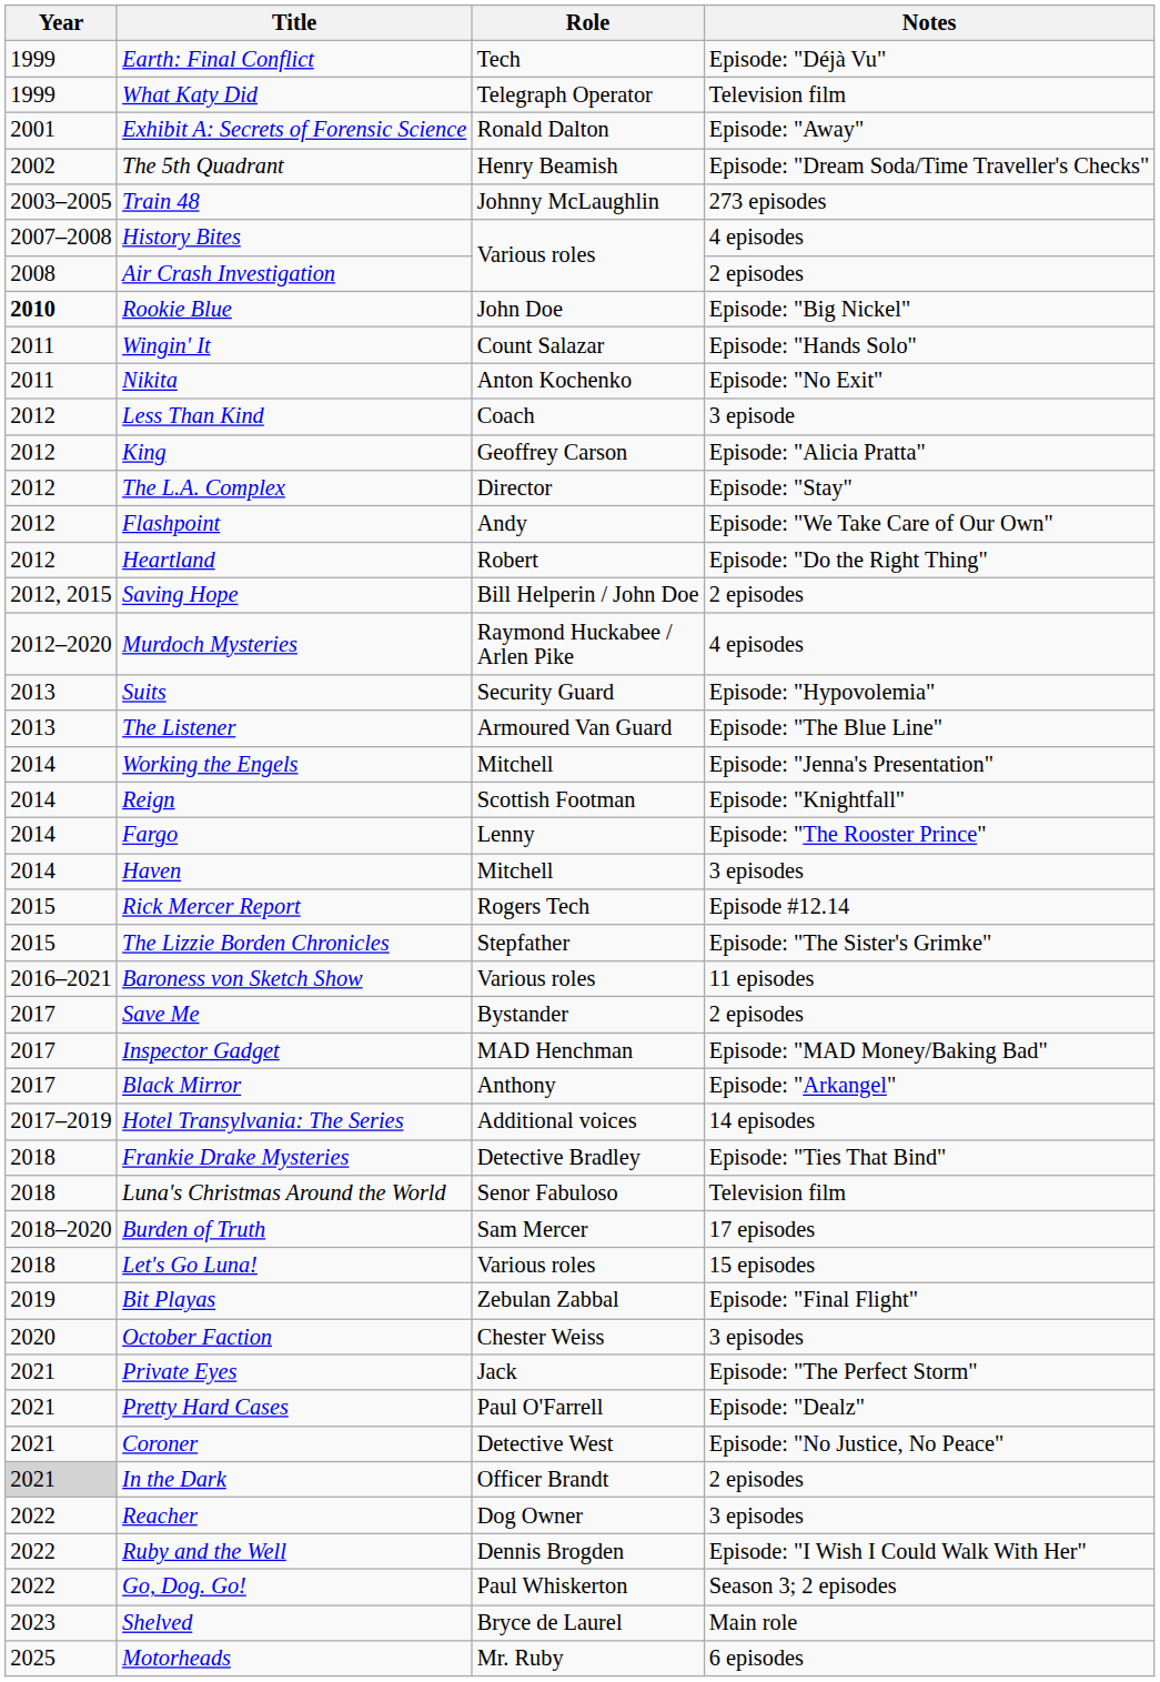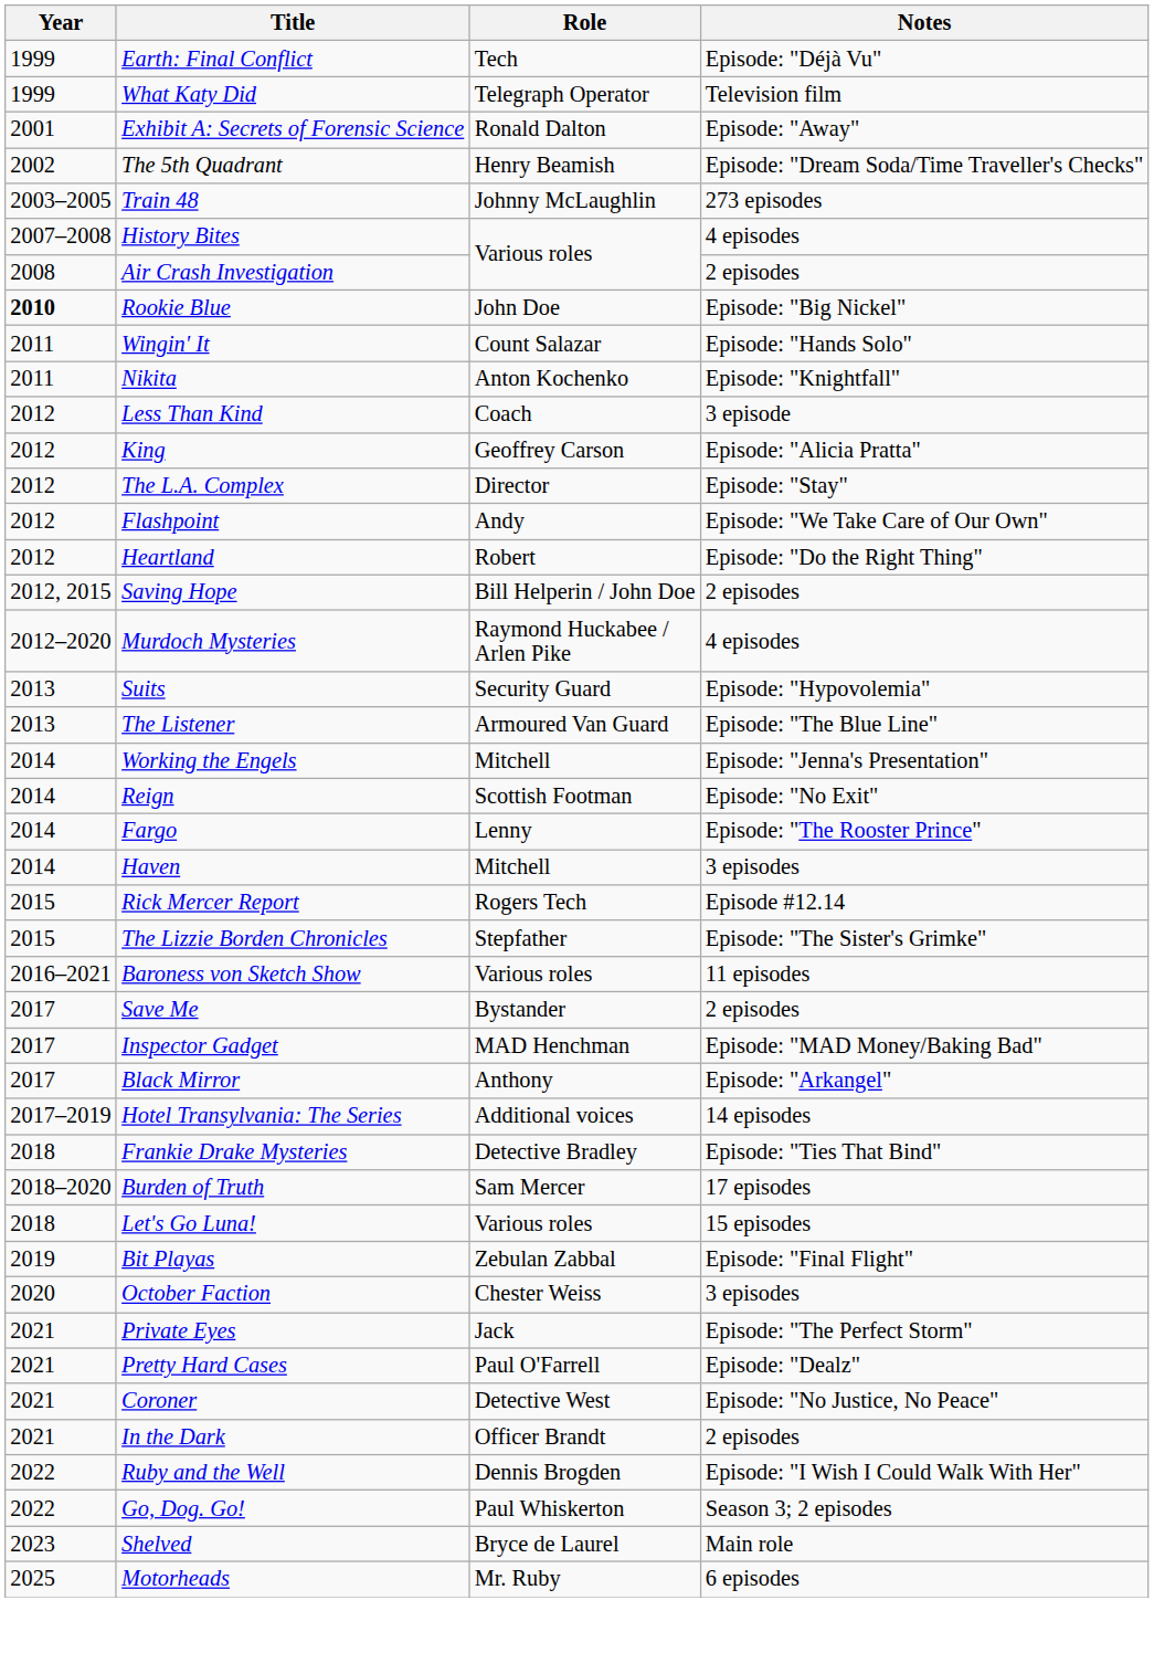 <table class="wikitable sortable">
 <tr>
 <th>Year</th>
 <th>Title</th>
 <th>Role</th>
 <th>Notes</th>
 </tr>
 <tr>
 <td>1999</td>
 <td><em><a href='#'>Earth: Final Conflict</a></em></td>
 <td>Tech</td>
 <td>Episode: "Déjà Vu"</td>
 </tr>
 <tr>
 <td>1999</td>
 <td><em><a href='#'>What Katy Did</a></em></td>
 <td>Telegraph Operator</td>
 <td>Television film</td>
 </tr>
 <tr>
 <td>2001</td>
 <td><em><a href='#'>Exhibit A: Secrets of Forensic Science</a></em></td>
 <td>Ronald Dalton</td>
 <td>Episode: "Away"</td>
 </tr>
 <tr>
 <td>2002</td>
 <td data-sort-value="5th Quadrant, The"><em>The 5th Quadrant</em></td>
 <td>Henry Beamish</td>
 <td>Episode: "Dream Soda/Time Traveller's Checks"</td>
 </tr>
 <tr>
 <td>2003–2005</td>
 <td><em><a href='#'>Train 48</a></em></td>
 <td>Johnny McLaughlin</td>
 <td>273 episodes</td>
 </tr>
 <tr>
 <td>2007–2008</td>
 <td><em><a href='#'>History Bites</a></em></td>
 <td rowspan="2">Various roles</td>
 <td>4 episodes</td>
 </tr>
 <tr>
 <td>2008</td>
 <td><em><a href='#'>Air Crash Investigation</a></em></td>
 <td>2 episodes</td>
 </tr>
 <tr>
 <td><strong>2010</strong></td>
 <td><em><a href='#'>Rookie Blue</a></em></td>
 <td>John Doe</td>
 <td>Episode: "Big Nickel"</td>
 </tr>
 <tr>
 <td>2011</td>
 <td><em><a href='#'>Wingin' It</a></em></td>
 <td>Count Salazar</td>
 <td>Episode: "Hands Solo"</td>
 </tr>
 <tr>
 <td>2011</td>
 <td><a href='#'><em>Nikita</em></a></td>
 <td>Anton Kochenko</td>
-<td>Episode: "No Exit"</td>
+<td>Episode: "Knightfall"</td>
 </tr>
 <tr>
 <td>2012</td>
 <td><em><a href='#'>Less Than Kind</a></em></td>
 <td>Coach</td>
 <td>3 episode</td>
 </tr>
 <tr>
 <td>2012</td>
 <td><a href='#'><em>King</em></a></td>
 <td>Geoffrey Carson</td>
 <td>Episode: "Alicia Pratta"</td>
 </tr>
 <tr>
 <td>2012</td>
 <td data-sort-value="L.A. Complex, The"><em><a href='#'>The L.A. Complex</a></em></td>
 <td>Director</td>
 <td>Episode: "Stay"</td>
 </tr>
 <tr>
 <td>2012</td>
 <td><a href='#'><em>Flashpoint</em></a></td>
 <td>Andy</td>
 <td>Episode: "We Take Care of Our Own"</td>
 </tr>
 <tr>
 <td>2012</td>
 <td><a href='#'><em>Heartland</em></a></td>
 <td>Robert</td>
 <td>Episode: "Do the Right Thing"</td>
 </tr>
 <tr>
 <td>2012, 2015</td>
 <td><em><a href='#'>Saving Hope</a></em></td>
 <td>Bill Helperin / John Doe</td>
 <td>2 episodes</td>
 </tr>
 <tr>
 <td>2012–2020</td>
 <td><em><a href='#'>Murdoch Mysteries</a></em></td>
 <td>Raymond Huckabee /<br>Arlen Pike</td>
 <td>4 episodes</td>
 </tr>
 <tr>
 <td>2013</td>
 <td><a href='#'><em>Suits</em></a></td>
 <td>Security Guard</td>
 <td>Episode: "Hypovolemia"</td>
 </tr>
 <tr>
 <td>2013</td>
 <td data-sort-value="Listener, The"><a href='#'><em>The Listener</em></a></td>
 <td>Armoured Van Guard</td>
 <td>Episode: "The Blue Line"</td>
 </tr>
 <tr>
 <td>2014</td>
 <td><em><a href='#'>Working the Engels</a></em></td>
 <td>Mitchell</td>
 <td>Episode: "Jenna's Presentation"</td>
 </tr>
 <tr>
 <td>2014</td>
 <td><a href='#'><em>Reign</em></a></td>
 <td>Scottish Footman</td>
-<td>Episode: "Knightfall"</td>
+<td>Episode: "No Exit"</td>
 </tr>
 <tr>
 <td>2014</td>
 <td><a href='#'><em>Fargo</em></a></td>
 <td>Lenny</td>
 <td>Episode: "<a href='#'>The Rooster Prince</a>"</td>
 </tr>
 <tr>
 <td>2014</td>
 <td><a href='#'><em>Haven</em></a></td>
 <td>Mitchell</td>
 <td>3 episodes</td>
 </tr>
 <tr>
 <td>2015</td>
 <td><em><a href='#'>Rick Mercer Report</a></em></td>
 <td>Rogers Tech</td>
 <td>Episode #12.14</td>
 </tr>
 <tr>
 <td>2015</td>
 <td data-sort-value="Lizzie Borden Chronicles, The"><em><a href='#'>The Lizzie Borden Chronicles</a></em></td>
 <td>Stepfather</td>
 <td>Episode: "The Sister's Grimke"</td>
 </tr>
 <tr>
 <td>2016–2021</td>
 <td><em><a href='#'>Baroness von Sketch Show</a></em></td>
 <td>Various roles</td>
 <td>11 episodes</td>
 </tr>
 <tr>
 <td>2017</td>
 <td><a href='#'><em>Save Me</em></a></td>
 <td>Bystander</td>
 <td>2 episodes</td>
 </tr>
 <tr>
 <td>2017</td>
 <td><a href='#'><em>Inspector Gadget</em></a></td>
 <td>MAD Henchman</td>
 <td>Episode: "MAD Money/Baking Bad"</td>
 </tr>
 <tr>
 <td>2017</td>
 <td><em><a href='#'>Black Mirror</a></em></td>
 <td>Anthony</td>
 <td>Episode: "<a href='#'>Arkangel</a>"</td>
 </tr>
 <tr>
 <td>2017–2019</td>
 <td><em><a href='#'>Hotel Transylvania: The Series</a></em></td>
 <td>Additional voices</td>
 <td>14 episodes</td>
 </tr>
 <tr>
 <td>2018</td>
 <td><em><a href='#'>Frankie Drake Mysteries</a></em></td>
 <td>Detective Bradley</td>
 <td>Episode: "Ties That Bind"</td>
 </tr>
 <tr>
-<td>2018</td>
-<td><em>Luna's Christmas Around the World</em></td>
-<td>Senor Fabuloso</td>
-<td>Television film</td>
-</tr>
-<tr>
 <td>2018–2020</td>
 <td><a href='#'><em>Burden of Truth</em></a></td>
 <td>Sam Mercer</td>
 <td>17 episodes</td>
 </tr>
 <tr>
 <td>2018</td>
 <td><em><a href='#'>Let's Go Luna!</a></em></td>
 <td>Various roles</td>
 <td>15 episodes</td>
 </tr>
 <tr>
 <td>2019</td>
 <td><em><a href='#'>Bit Playas</a></em></td>
 <td>Zebulan Zabbal</td>
 <td>Episode: "Final Flight"</td>
 </tr>
 <tr>
 <td>2020</td>
 <td><a href='#'><em>October Faction</em></a></td>
 <td>Chester Weiss</td>
 <td>3 episodes</td>
 </tr>
 <tr>
 <td>2021</td>
 <td><a href='#'><em>Private Eyes</em></a></td>
 <td>Jack</td>
 <td>Episode: "The Perfect Storm"</td>
 </tr>
 <tr>
 <td>2021</td>
 <td><em><a href='#'>Pretty Hard Cases</a></em></td>
 <td>Paul O'Farrell</td>
 <td>Episode: "Dealz"</td>
 </tr>
 <tr>
 <td>2021</td>
 <td><a href='#'><em>Coroner</em></a></td>
 <td>Detective West</td>
 <td>Episode: "No Justice, No Peace"</td>
 </tr>
 <tr>
-<td style="background: lightgrey;">2021</td>
+<td>2021</td>
 <td><a href='#'><em>In the Dark</em></a></td>
 <td>Officer Brandt</td>
 <td>2 episodes</td>
-</tr>
-<tr>
-<td>2022</td>
-<td><a href='#'><em>Reacher</em></a></td>
-<td>Dog Owner</td>
-<td>3 episodes</td>
 </tr>
 <tr>
 <td>2022</td>
 <td><em><a href='#'>Ruby and the Well</a></em></td>
 <td>Dennis Brogden</td>
 <td>Episode: "I Wish I Could Walk With Her"</td>
 </tr>
 <tr>
 <td>2022</td>
 <td><em><a href='#'>Go, Dog. Go!</a></em></td>
 <td>Paul Whiskerton</td>
 <td>Season 3; 2 episodes</td>
 </tr>
 <tr>
 <td>2023</td>
 <td><em><a href='#'>Shelved</a></em></td>
 <td>Bryce de Laurel</td>
 <td>Main role</td>
 </tr>
 <tr>
 <td>2025</td>
 <td><em><a href='#'>Motorheads</a></em></td>
 <td>Mr. Ruby</td>
 <td>6 episodes</td>
 </tr>
 </table>
